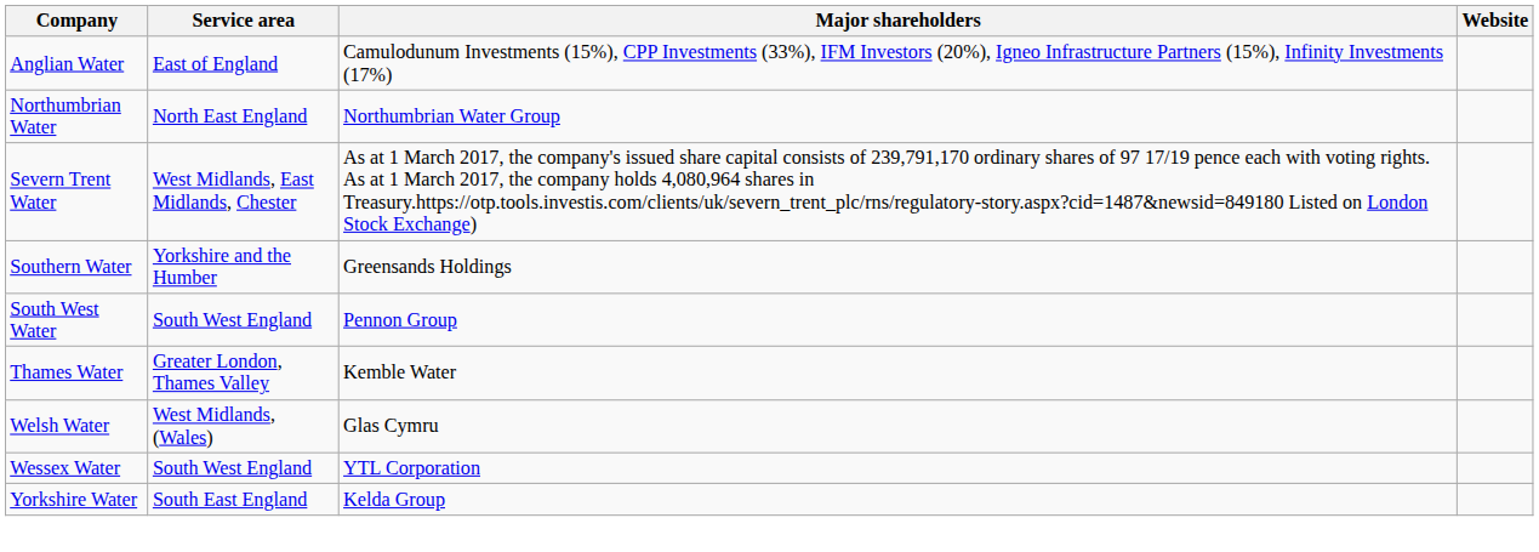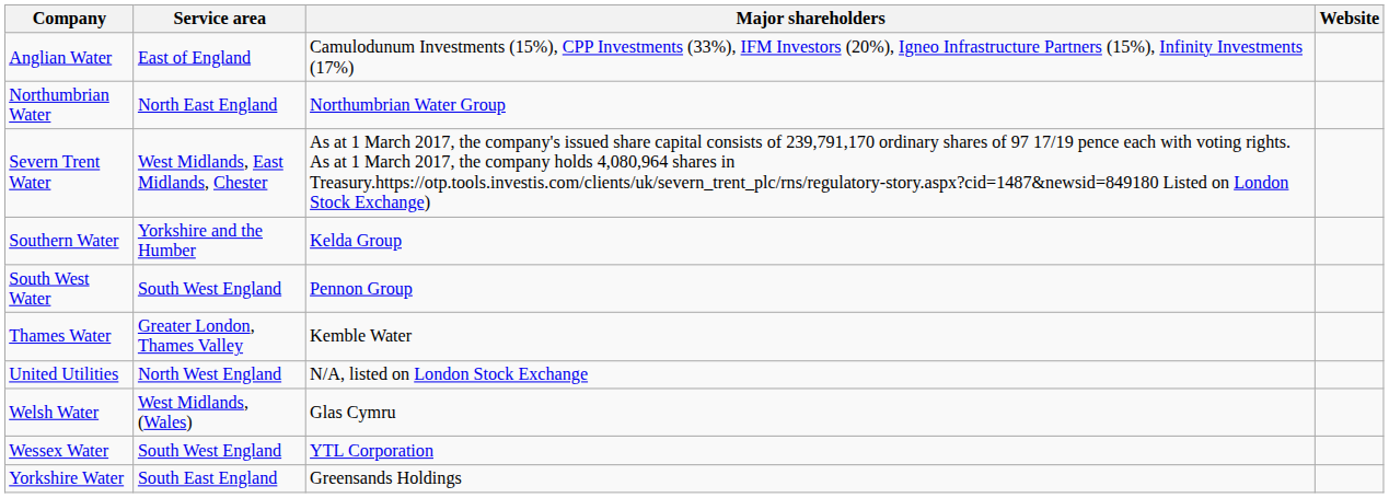 <table class="wikitable">
 <tr>
 <th>Company</th>
 <th>Service area</th>
 <th>Major shareholders</th>
 <th>Website</th>
 </tr>
 <tr>
 <td><a href='#'>Anglian Water</a></td>
 <td><a href='#'>East of England</a></td>
 <td>Camulodunum Investments (15%), <a href='#'>CPP Investments</a> (33%), <a href='#'>IFM Investors</a> (20%), <a href='#'>Igneo Infrastructure Partners</a> (15%), <a href='#'>Infinity Investments</a> (17%)</td>
 <td></td>
 </tr>
 <tr>
 <td><a href='#'>Northumbrian Water</a></td>
 <td><a href='#'>North East England</a></td>
 <td><a href='#'>Northumbrian Water Group</a></td>
 <td></td>
 </tr>
 <tr>
 <td><a href='#'>Severn Trent Water</a></td>
 <td><a href='#'>West Midlands</a>, <a href='#'>East Midlands</a>, <a href='#'>Chester</a></td>
 <td>As at 1 March 2017, the company's issued share capital consists of 239,791,170 ordinary shares of 97 17/19 pence each with voting rights.<br>As at 1 March 2017, the company holds 4,080,964 shares in Treasury.https://otp.tools.investis.com/clients/uk/severn_trent_plc/rns/regulatory-story.aspx?cid=1487&newsid=849180 Listed on <a href='#'>London Stock Exchange</a>)</td>
 <td></td>
 </tr>
 <tr>
 <td><a href='#'>Southern Water</a></td>
 <td><a href='#'>Yorkshire and the Humber</a></td>
-<td>Greensands Holdings</td>
+<td><a href='#'>Kelda Group</a></td>
 <td></td>
 </tr>
 <tr>
 <td><a href='#'>South West Water</a></td>
 <td><a href='#'>South West England</a></td>
 <td><a href='#'>Pennon Group</a></td>
 <td></td>
 </tr>
 <tr>
 <td><a href='#'>Thames Water</a></td>
 <td><a href='#'>Greater London</a>, <a href='#'>Thames Valley</a></td>
 <td>Kemble Water</td>
+<td></td>
+</tr>
+<tr>
+<td><a href='#'>United Utilities</a></td>
+<td><a href='#'>North West England</a></td>
+<td>N/A, listed on <a href='#'>London Stock Exchange</a></td>
 <td></td>
 </tr>
 <tr>
 <td><a href='#'>Welsh Water</a></td>
 <td><a href='#'>West Midlands</a>,<br>(<a href='#'>Wales</a>)</td>
 <td>Glas Cymru</td>
 <td></td>
 </tr>
 <tr>
 <td><a href='#'>Wessex Water</a></td>
 <td><a href='#'>South West England</a></td>
 <td><a href='#'>YTL Corporation</a></td>
 <td></td>
 </tr>
 <tr>
 <td><a href='#'>Yorkshire Water</a></td>
 <td><a href='#'>South East England</a></td>
-<td><a href='#'>Kelda Group</a></td>
+<td>Greensands Holdings</td>
 <td></td>
 </tr>
 </table>
